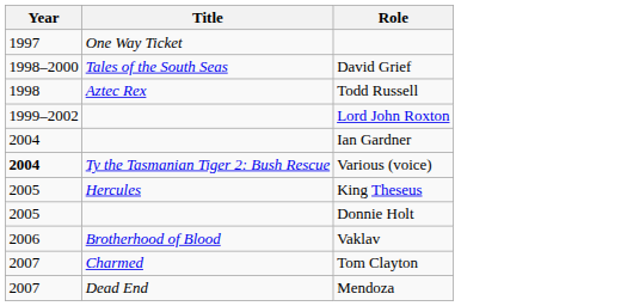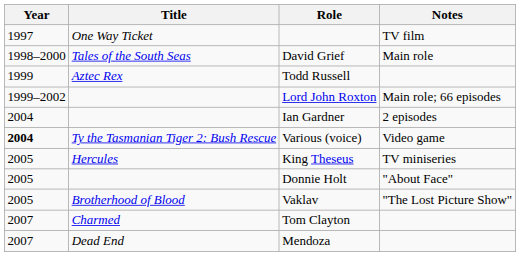 <table class="wikitable sortable">
 <tr>
 <th>Year</th>
 <th>Title</th>
 <th>Role</th>
+<th class="unsortable">Notes</th>
 </tr>
 <tr>
 <td>1997</td>
 <td><em>One Way Ticket</em></td>
 <td></td>
+<td>TV film</td>
 </tr>
 <tr>
 <td>1998–2000</td>
 <td><em><a href='#'>Tales of the South Seas</a></em></td>
 <td>David Grief</td>
+<td>Main role</td>
 </tr>
 <tr>
-<td>1998</td>
+<td>1999</td>
 <td><em><a href='#'>Aztec Rex</a></em></td>
 <td>Todd Russell</td>
+<td></td>
 </tr>
 <tr>
 <td>1999–2002</td>
 <td><em></em></td>
 <td><a href='#'>Lord John Roxton</a></td>
+<td>Main role; 66 episodes</td>
 </tr>
 <tr>
 <td>2004</td>
 <td><em></em></td>
 <td>Ian Gardner</td>
+<td>2 episodes</td>
 </tr>
 <tr>
 <td><strong>2004</strong></td>
 <td><em><a href='#'>Ty the Tasmanian Tiger 2: Bush Rescue</a></em></td>
 <td>Various (voice)</td>
+<td>Video game</td>
 </tr>
 <tr>
 <td>2005</td>
 <td><em><a href='#'>Hercules</a></em></td>
 <td>King <a href='#'>Theseus</a></td>
+<td>TV miniseries</td>
 </tr>
 <tr>
 <td>2005</td>
 <td><em></em></td>
 <td>Donnie Holt</td>
+<td>"About Face"</td>
 </tr>
 <tr>
-<td>2006</td>
+<td>2005</td>
 <td><em><a href='#'>Brotherhood of Blood</a></em></td>
 <td>Vaklav</td>
+<td>"The Lost Picture Show"</td>
 </tr>
 <tr>
 <td>2007</td>
 <td><em><a href='#'>Charmed</a></em></td>
 <td>Tom Clayton</td>
+<td></td>
 </tr>
 <tr>
 <td>2007</td>
 <td><em>Dead End</em></td>
 <td>Mendoza</td>
+<td></td>
 </tr>
 </table>
